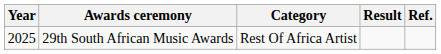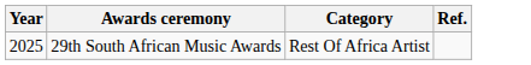 <table class="wikitable">
 <tr>
 <th>Year</th>
 <th>Awards ceremony</th>
 <th>Category</th>
-<th>Result</th>
 <th>Ref.</th>
 </tr>
 <tr>
 <td rowspan="1">2025</td>
 <td>29th South African Music Awards</td>
 <td>Rest Of Africa Artist</td>
 <td></td>
-<td></td>
 </tr>
 </table>
